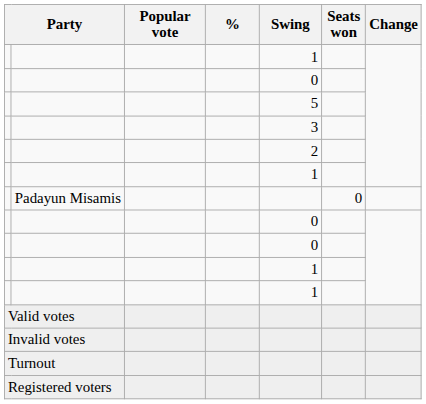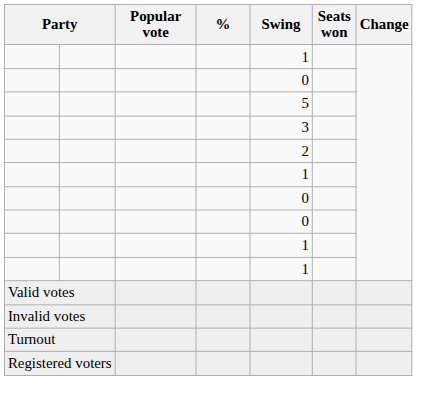 <table class=wikitable style="text-align:right">
 <tr>
 <th colspan=2>Party</th>
 <th width=80px>Popular vote</th>
 <th width=50px>%</th>
 <th width=60px>Swing</th>
 <th width=40px>Seats<br>won</th>
 <th width=45px>Change</th>
 </tr>
 <tr>
 <td></td>
 <td></td>
 <td></td>
 <td></td>
 <td>1</td>
 <td></td>
 </tr>
 <tr>
 <td></td>
 <td></td>
 <td></td>
 <td></td>
 <td>0</td>
 <td></td>
 </tr>
 <tr>
 <td></td>
 <td></td>
 <td></td>
 <td></td>
 <td>5</td>
 <td></td>
 </tr>
 <tr>
 <td></td>
 <td></td>
 <td></td>
 <td></td>
 <td>3</td>
 <td></td>
 </tr>
 <tr>
 <td></td>
 <td></td>
 <td></td>
 <td></td>
 <td>2</td>
 <td></td>
 </tr>
 <tr>
 <td></td>
 <td></td>
 <td></td>
 <td></td>
 <td>1</td>
-<td></td>
-</tr>
-<tr>
-<td></td>
-<td align=left>Padayun Misamis</td>
-<td></td>
-<td></td>
-<td></td>
-<td>0</td>
 <td></td>
 </tr>
 <tr>
 <td></td>
 <td></td>
 <td></td>
 <td></td>
 <td>0</td>
 <td></td>
 </tr>
 <tr>
 <td></td>
 <td></td>
 <td></td>
 <td></td>
 <td>0</td>
 <td></td>
 </tr>
 <tr>
 <td></td>
 <td></td>
 <td></td>
 <td></td>
 <td>1</td>
 <td></td>
 </tr>
 <tr>
 <td></td>
 <td></td>
 <td></td>
 <td></td>
 <td>1</td>
 <td></td>
 </tr>
 <tr bgcolor=#efefef>
 <td align=left colspan=2>Valid votes</td>
 <td></td>
 <td></td>
 <td></td>
 <td></td>
 <td></td>
 </tr>
 <tr bgcolor=#efefef>
 <td align=left colspan=2>Invalid votes</td>
 <td></td>
 <td></td>
 <td></td>
 <td></td>
 <td></td>
 </tr>
 <tr bgcolor=#efefef>
 <td align=left colspan=2>Turnout</td>
 <td></td>
 <td></td>
 <td></td>
 <td></td>
 <td></td>
 </tr>
 <tr bgcolor=#efefef>
 <td align=left colspan=2>Registered voters</td>
 <td></td>
 <td></td>
 <td></td>
 <td></td>
 <td></td>
 </tr>
 </table>
